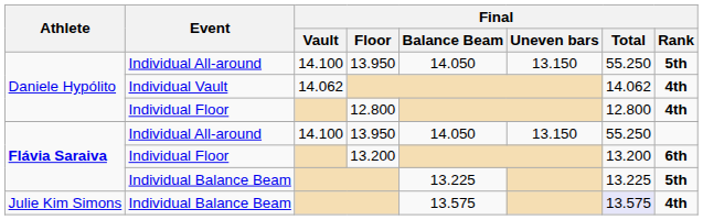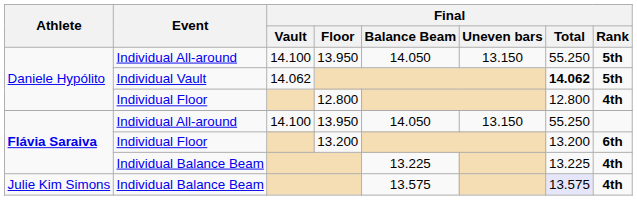 <table class="wikitable" style="font-size:90%">
 <tr>
 <th rowspan="2">Athlete</th>
 <th rowspan="2">Event</th>
 <th colspan = "6">Final</th>
 </tr>
 <tr>
 <th>Vault</th>
 <th>Floor</th>
 <th>Balance Beam</th>
 <th>Uneven bars</th>
 <th>Total</th>
 <th>Rank</th>
 </tr>
 <tr>
 <td rowspan=3><a href='#'>Daniele Hypólito</a></td>
 <td><a href='#'>Individual All-around</a></td>
 <td align=center>14.100</td>
 <td align=center>13.950</td>
 <td align=center>14.050</td>
 <td align=center>13.150</td>
 <td align=center>55.250</td>
 <td align=center><strong>5th</strong></td>
 </tr>
 <tr>
 <td><a href='#'>Individual Vault</a></td>
 <td align=center>14.062</td>
 <td align=center colspan=3 bgcolor=wheat></td>
-<td align=center>14.062</td>
-<td align=center><strong>4th</strong></td>
+<td align=center><strong>14.062</strong></td>
+<td align=center><strong>5th</strong></td>
 </tr>
 <tr>
 <td><a href='#'>Individual Floor</a></td>
 <td bgcolor=wheat></td>
 <td align=center>12.800</td>
 <td align=center colspan=2 bgcolor=wheat></td>
 <td align=center>12.800</td>
 <td align=center><strong>4th</strong></td>
 </tr>
 <tr>
 </tr>
 <tr>
 <td rowspan=3><strong><a href='#'>Flávia Saraiva</a></strong></td>
 <td><a href='#'>Individual All-around</a></td>
 <td align=center>14.100</td>
 <td align=center>13.950</td>
 <td align=center>14.050</td>
 <td align=center>13.150</td>
 <td align=center>55.250</td>
 <td align=center></td>
 </tr>
 <tr>
 <td><a href='#'>Individual Floor</a></td>
 <td bgcolor=wheat></td>
 <td align=center>13.200</td>
 <td align=center colspan=2 bgcolor=wheat></td>
 <td align=center>13.200</td>
 <td align=center><strong>6th</strong></td>
 </tr>
 <tr>
 <td><a href='#'>Individual Balance Beam</a></td>
 <td align=center colspan=2 bgcolor=wheat></td>
 <td align=center>13.225</td>
 <td bgcolor=wheat></td>
 <td align=center>13.225</td>
-<td align=center><strong>5th</strong></td>
+<td align=center><strong>4th</strong></td>
 </tr>
 <tr>
 <td><a href='#'>Julie Kim Simons</a></td>
 <td><a href='#'>Individual Balance Beam</a></td>
 <td align=center colspan=2 bgcolor=wheat></td>
 <td align=center>13.575</td>
 <td bgcolor=wheat></td>
 <td align=center style="background: lavender;">13.575</td>
 <td align=center><strong>4th</strong></td>
 </tr>
 </table>
